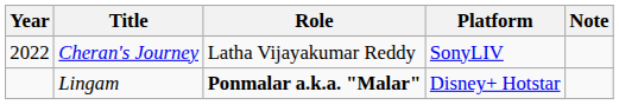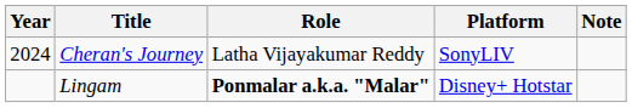 <table class="wikitable sortable">
 <tr>
 <th>Year</th>
 <th>Title</th>
 <th>Role</th>
 <th>Platform</th>
 <th class="unsortable">Note</th>
 </tr>
 <tr>
-<td>2022</td>
+<td>2024</td>
 <td><em><a href='#'>Cheran's Journey</a></em></td>
 <td>Latha Vijayakumar Reddy</td>
 <td><a href='#'>SonyLIV</a></td>
 <td></td>
 </tr>
 <tr>
 <td></td>
 <td><em>Lingam</em></td>
 <td><strong>Ponmalar a.k.a. "Malar"</strong></td>
 <td><a href='#'>Disney+ Hotstar</a></td>
 <td></td>
 </tr>
 </table>
